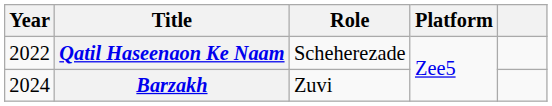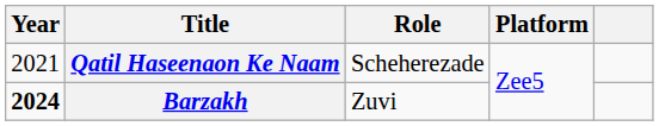 <table class="wikitable sortable plainrowheaders">
 <tr style="text-align:center;">
 <th scope="col">Year</th>
 <th scope="col">Title</th>
 <th scope="col">Role</th>
 <th scope="col">Platform</th>
 <th scope="col" style="width: 2em;" class="unsortable"></th>
 </tr>
 <tr>
-<td>2022</td>
+<td>2021</td>
 <th scope="row"><em><a href='#'>Qatil Haseenaon Ke Naam</a></em></th>
 <td>Scheherezade</td>
 <td rowspan="2"><a href='#'>Zee5</a></td>
 <td style="text-align:center;"></td>
 </tr>
 <tr>
-<td>2024</td>
+<td><strong>2024</strong></td>
 <th scope="row"><em><a href='#'>Barzakh</a></em></th>
 <td>Zuvi</td>
 <td style="text-align:center;"></td>
 </tr>
 </table>
